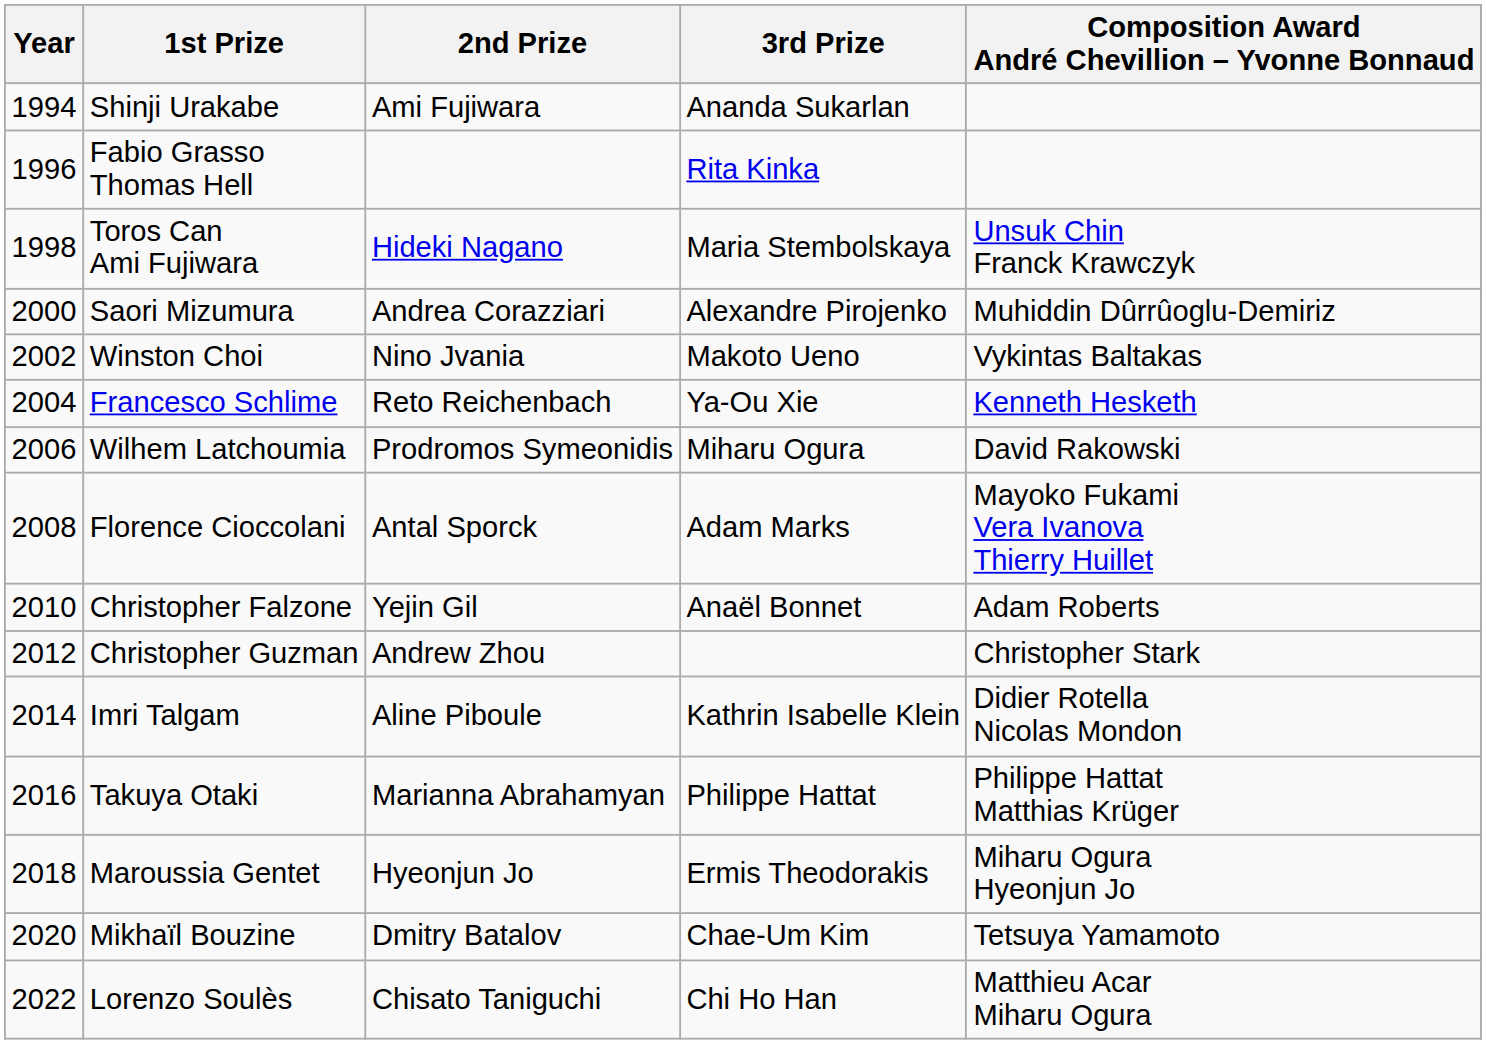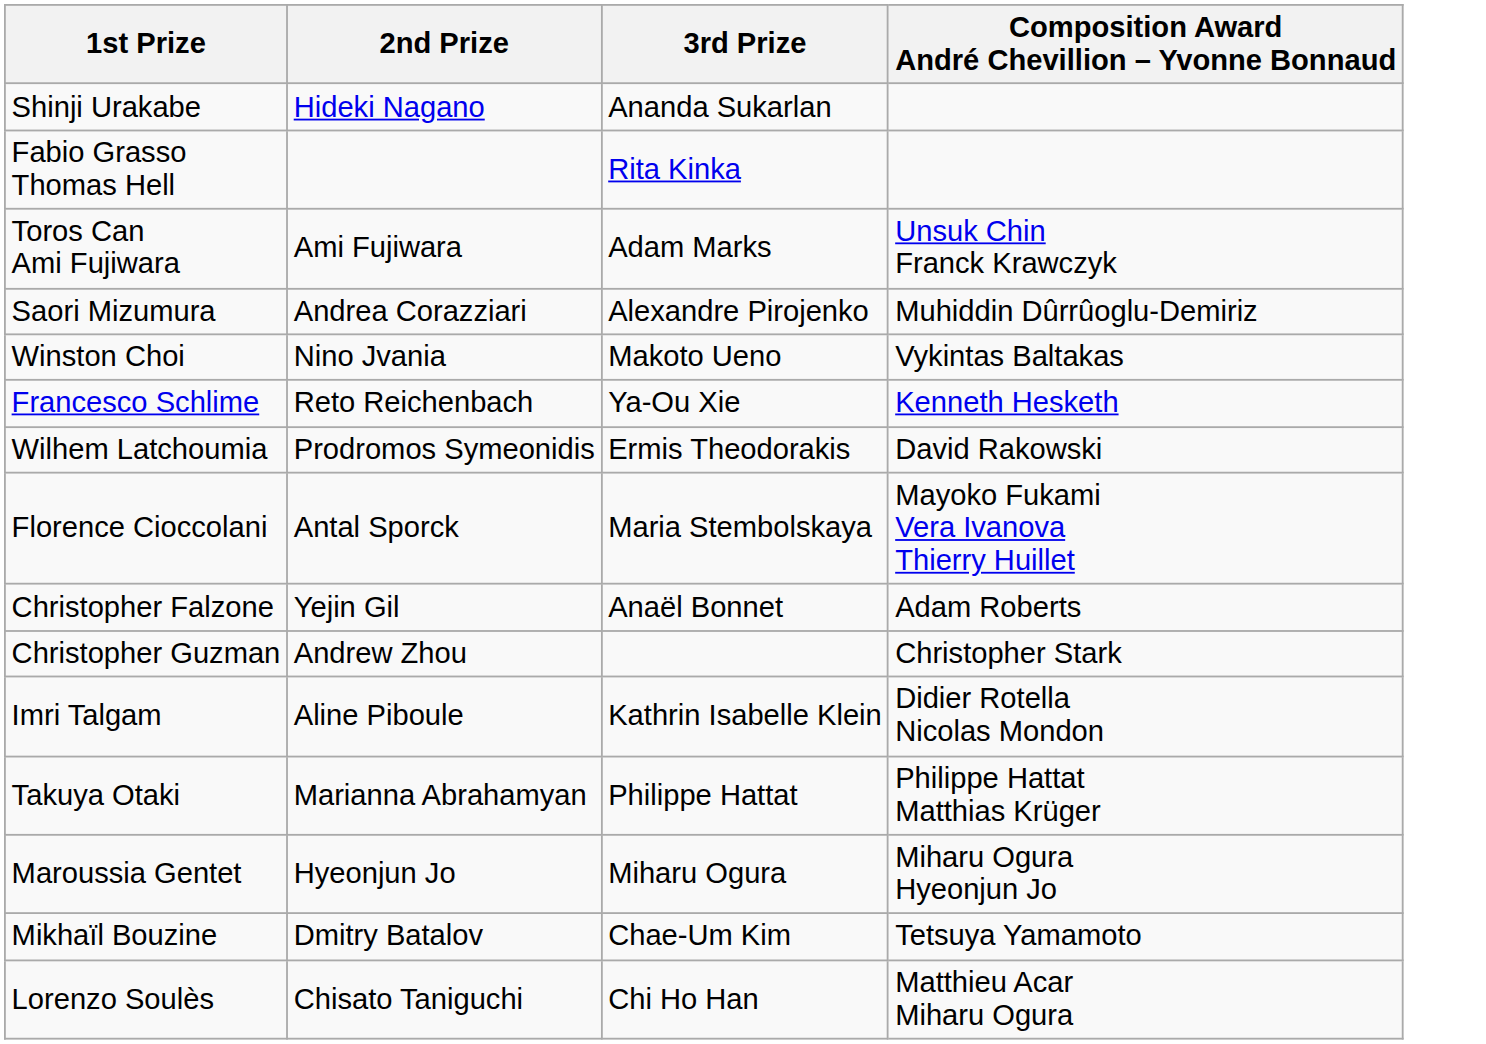 <table class="wikitable">
 <tr>
-<th>Year</th>
 <th>1st Prize</th>
 <th>2nd Prize</th>
 <th>3rd Prize</th>
 <th>Composition Award<br>André Chevillion – Yvonne Bonnaud</th>
 </tr>
 <tr>
-<td>1994</td>
 <td>Shinji Urakabe </td>
-<td>Ami Fujiwara </td>
+<td><a href='#'>Hideki Nagano</a> </td>
 <td>Ananda Sukarlan </td>
 <td></td>
 </tr>
 <tr>
-<td>1996</td>
 <td>Fabio Grasso <br>Thomas Hell </td>
 <td></td>
 <td><a href='#'>Rita Kinka</a> </td>
 <td></td>
 </tr>
 <tr>
-<td>1998</td>
 <td>Toros Can <br>Ami Fujiwara </td>
-<td><a href='#'>Hideki Nagano</a> </td>
-<td>Maria Stembolskaya </td>
+<td>Ami Fujiwara </td>
+<td>Adam Marks </td>
 <td><a href='#'>Unsuk Chin</a> <br>Franck Krawczyk </td>
 </tr>
 <tr>
-<td>2000</td>
 <td>Saori Mizumura </td>
 <td>Andrea Corazziari </td>
 <td>Alexandre Pirojenko </td>
 <td>Muhiddin Dûrrûoglu-Demiriz </td>
 </tr>
 <tr>
-<td>2002</td>
 <td>Winston Choi </td>
 <td>Nino Jvania </td>
 <td>Makoto Ueno </td>
 <td>Vykintas Baltakas </td>
 </tr>
 <tr>
-<td>2004</td>
 <td><a href='#'>Francesco Schlime</a> </td>
 <td>Reto Reichenbach </td>
 <td>Ya-Ou Xie </td>
 <td><a href='#'>Kenneth Hesketh</a> </td>
 </tr>
 <tr>
-<td>2006</td>
 <td>Wilhem Latchoumia </td>
 <td>Prodromos Symeonidis </td>
-<td>Miharu Ogura </td>
+<td>Ermis Theodorakis </td>
 <td>David Rakowski </td>
 </tr>
 <tr>
-<td>2008</td>
 <td>Florence Cioccolani </td>
 <td>Antal Sporck </td>
-<td>Adam Marks </td>
+<td>Maria Stembolskaya </td>
 <td>Mayoko Fukami <br><a href='#'>Vera Ivanova</a> <br><a href='#'>Thierry Huillet</a> </td>
 </tr>
 <tr>
-<td>2010</td>
 <td>Christopher Falzone </td>
 <td>Yejin Gil </td>
 <td>Anaël Bonnet </td>
 <td>Adam Roberts </td>
 </tr>
 <tr>
-<td>2012</td>
 <td>Christopher Guzman </td>
 <td>Andrew Zhou </td>
 <td></td>
 <td>Christopher Stark </td>
 </tr>
 <tr>
-<td>2014</td>
 <td>Imri Talgam </td>
 <td>Aline Piboule </td>
 <td>Kathrin Isabelle Klein </td>
 <td>Didier Rotella <br>Nicolas Mondon </td>
 </tr>
 <tr>
-<td>2016</td>
 <td>Takuya Otaki </td>
 <td>Marianna Abrahamyan </td>
 <td>Philippe Hattat </td>
 <td>Philippe Hattat <br>Matthias Krüger </td>
 </tr>
 <tr>
-<td>2018</td>
 <td>Maroussia Gentet </td>
 <td>Hyeonjun Jo </td>
-<td>Ermis Theodorakis </td>
+<td>Miharu Ogura </td>
 <td>Miharu Ogura <br>Hyeonjun Jo </td>
 </tr>
 <tr>
-<td>2020</td>
 <td>Mikhaïl Bouzine  </td>
 <td>Dmitry Batalov </td>
 <td>Chae-Um Kim </td>
 <td>Tetsuya Yamamoto </td>
 </tr>
 <tr>
-<td>2022</td>
 <td>Lorenzo Soulès </td>
 <td>Chisato Taniguchi </td>
 <td>Chi Ho Han </td>
 <td>Matthieu Acar <br>Miharu Ogura </td>
 </tr>
 </table>
